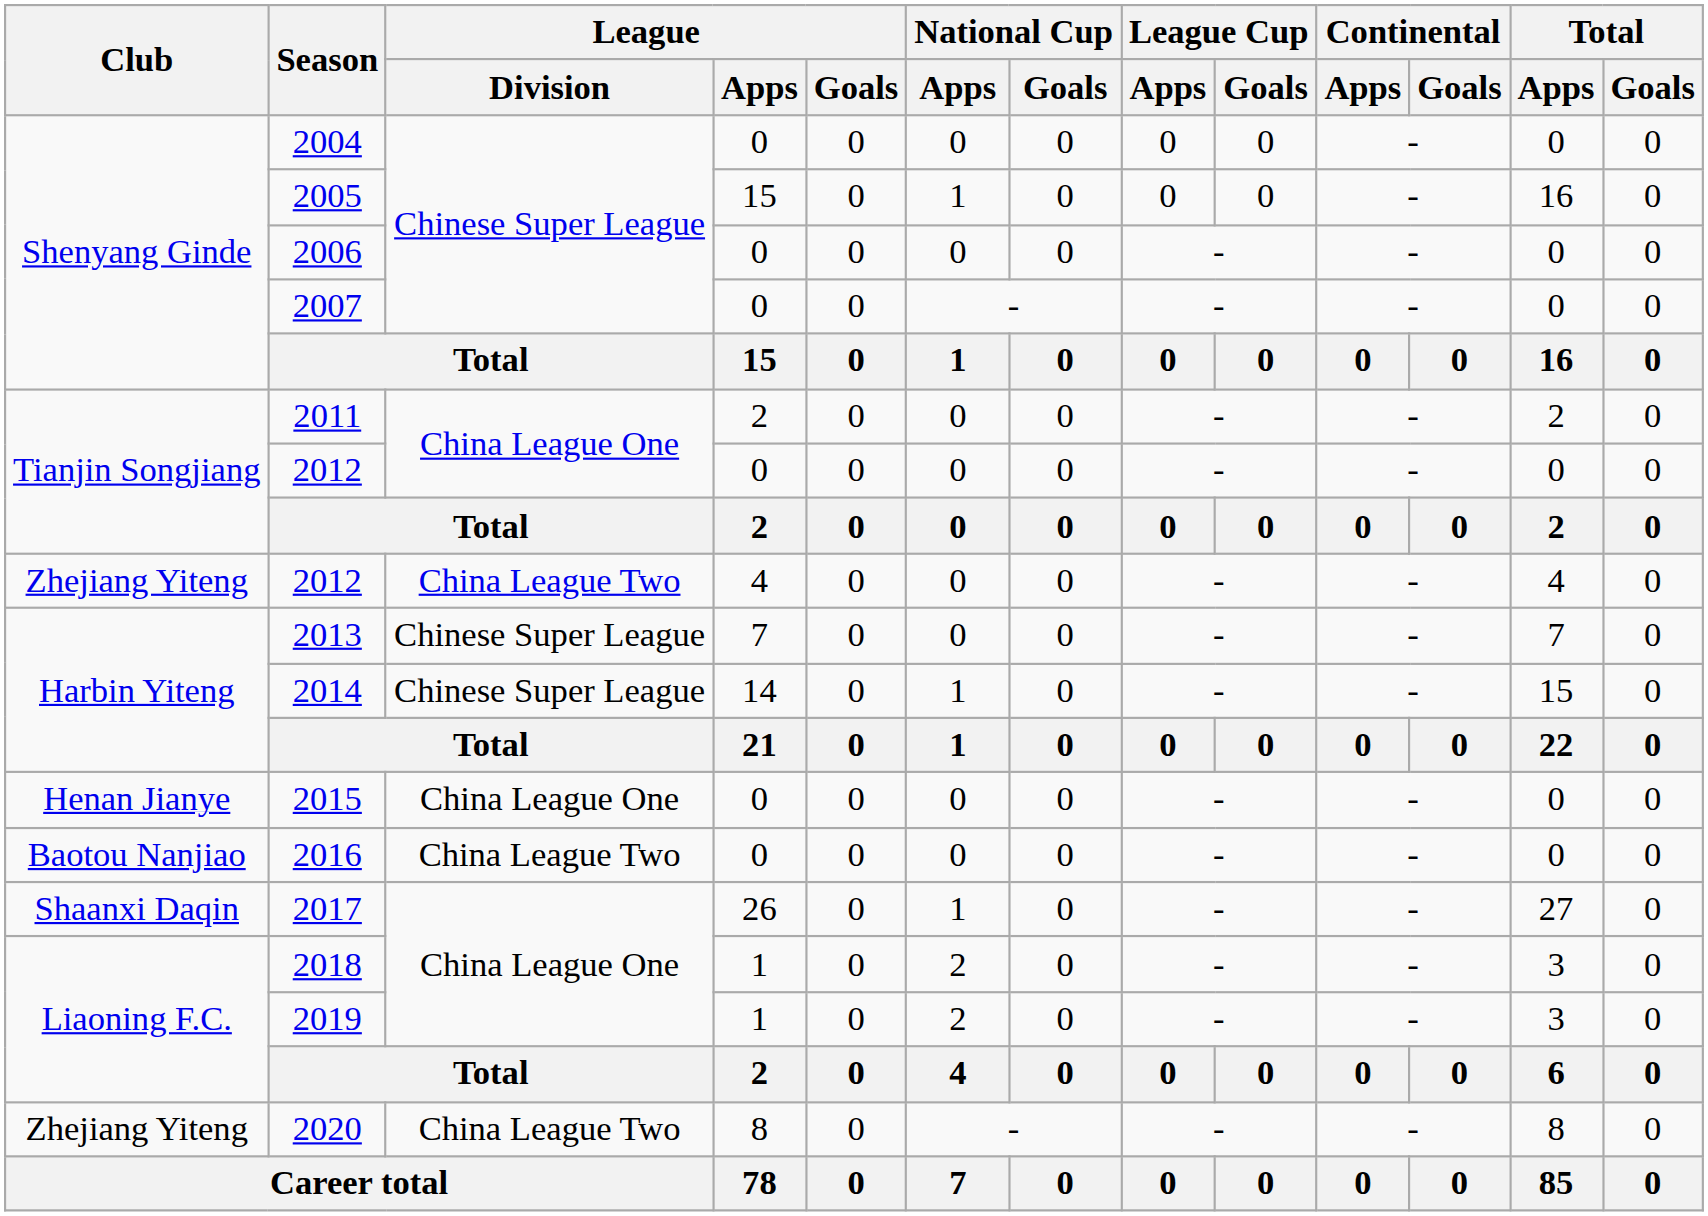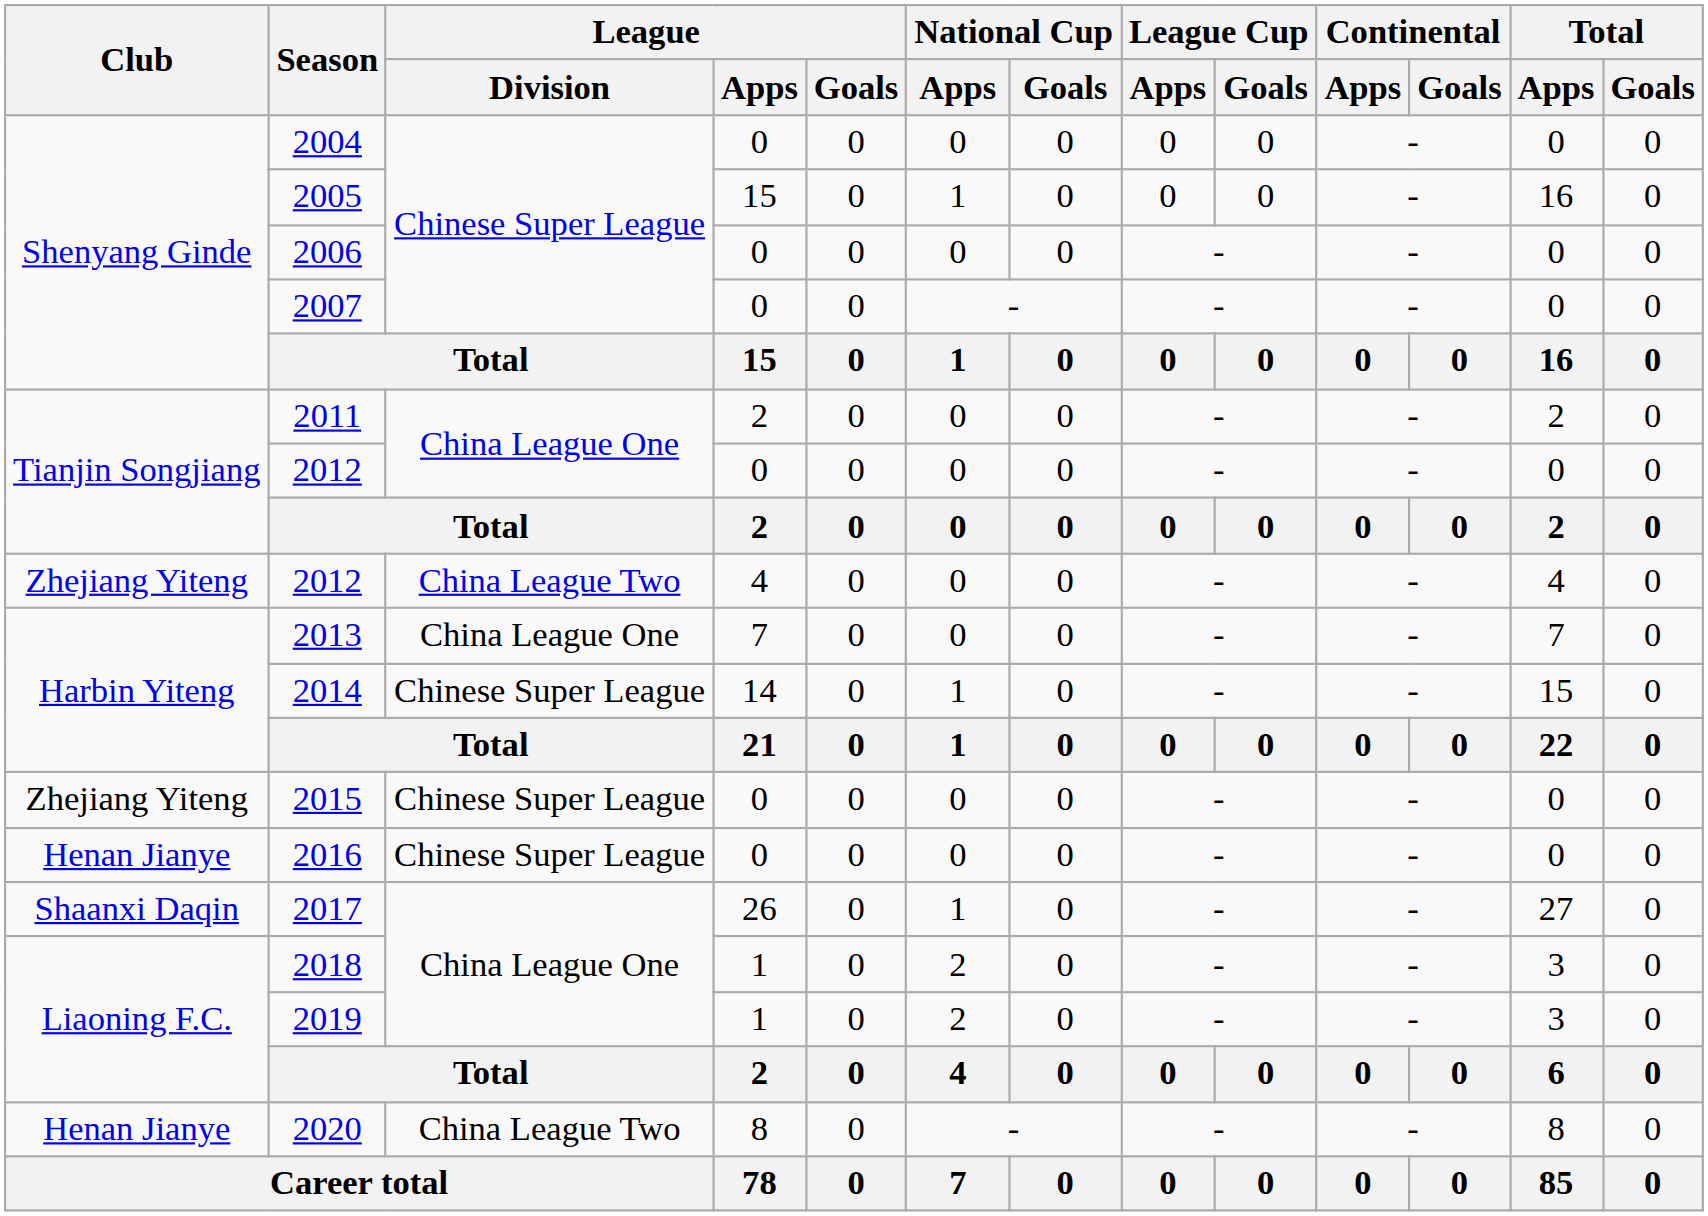 <table class="wikitable" style="text-align: center">
 <tr>
 <th rowspan="2">Club</th>
 <th rowspan="2">Season</th>
 <th colspan="3">League</th>
 <th colspan="2">National Cup</th>
 <th colspan="2">League Cup</th>
 <th colspan="2">Continental</th>
 <th colspan="2">Total</th>
 </tr>
 <tr>
 <th>Division</th>
 <th>Apps</th>
 <th>Goals</th>
 <th>Apps</th>
 <th>Goals</th>
 <th>Apps</th>
 <th>Goals</th>
 <th>Apps</th>
 <th>Goals</th>
 <th>Apps</th>
 <th>Goals</th>
 </tr>
 <tr>
 <td rowspan=5><a href='#'>Shenyang Ginde</a></td>
 <td><a href='#'>2004</a></td>
 <td rowspan="4"><a href='#'>Chinese Super League</a></td>
 <td>0</td>
 <td>0</td>
 <td>0</td>
 <td>0</td>
 <td>0</td>
 <td>0</td>
 <td colspan="2">-</td>
 <td>0</td>
 <td>0</td>
 </tr>
 <tr>
 <td><a href='#'>2005</a></td>
 <td>15</td>
 <td>0</td>
 <td>1</td>
 <td>0</td>
 <td>0</td>
 <td>0</td>
 <td colspan="2">-</td>
 <td>16</td>
 <td>0</td>
 </tr>
 <tr>
 <td><a href='#'>2006</a></td>
 <td>0</td>
 <td>0</td>
 <td>0</td>
 <td>0</td>
 <td colspan="2">-</td>
 <td colspan="2">-</td>
 <td>0</td>
 <td>0</td>
 </tr>
 <tr>
 <td><a href='#'>2007</a></td>
 <td>0</td>
 <td>0</td>
 <td colspan="2">-</td>
 <td colspan="2">-</td>
 <td colspan="2">-</td>
 <td>0</td>
 <td>0</td>
 </tr>
 <tr>
 <th colspan="2"><strong>Total</strong></th>
 <th>15</th>
 <th>0</th>
 <th>1</th>
 <th>0</th>
 <th>0</th>
 <th>0</th>
 <th>0</th>
 <th>0</th>
 <th>16</th>
 <th>0</th>
 </tr>
 <tr>
 <td rowspan=3><a href='#'>Tianjin Songjiang</a></td>
 <td><a href='#'>2011</a></td>
 <td rowspan="2"><a href='#'>China League One</a></td>
 <td>2</td>
 <td>0</td>
 <td>0</td>
 <td>0</td>
 <td colspan="2">-</td>
 <td colspan="2">-</td>
 <td>2</td>
 <td>0</td>
 </tr>
 <tr>
 <td><a href='#'>2012</a></td>
 <td>0</td>
 <td>0</td>
 <td>0</td>
 <td>0</td>
 <td colspan="2">-</td>
 <td colspan="2">-</td>
 <td>0</td>
 <td>0</td>
 </tr>
 <tr>
 <th colspan="2"><strong>Total</strong></th>
 <th>2</th>
 <th>0</th>
 <th>0</th>
 <th>0</th>
 <th>0</th>
 <th>0</th>
 <th>0</th>
 <th>0</th>
 <th>2</th>
 <th>0</th>
 </tr>
 <tr>
 <td><a href='#'>Zhejiang Yiteng</a></td>
 <td><a href='#'>2012</a></td>
 <td><a href='#'>China League Two</a></td>
 <td>4</td>
 <td>0</td>
 <td>0</td>
 <td>0</td>
 <td colspan="2">-</td>
 <td colspan="2">-</td>
 <td>4</td>
 <td>0</td>
 </tr>
 <tr>
 <td rowspan=3><a href='#'>Harbin Yiteng</a></td>
 <td><a href='#'>2013</a></td>
-<td>Chinese Super League</td>
+<td>China League One</td>
 <td>7</td>
 <td>0</td>
 <td>0</td>
 <td>0</td>
 <td colspan="2">-</td>
 <td colspan="2">-</td>
 <td>7</td>
 <td>0</td>
 </tr>
 <tr>
 <td><a href='#'>2014</a></td>
 <td>Chinese Super League</td>
 <td>14</td>
 <td>0</td>
 <td>1</td>
 <td>0</td>
 <td colspan="2">-</td>
 <td colspan="2">-</td>
 <td>15</td>
 <td>0</td>
 </tr>
 <tr>
 <th colspan="2"><strong>Total</strong></th>
 <th>21</th>
 <th>0</th>
 <th>1</th>
 <th>0</th>
 <th>0</th>
 <th>0</th>
 <th>0</th>
 <th>0</th>
 <th>22</th>
 <th>0</th>
 </tr>
 <tr>
-<td><a href='#'>Henan Jianye</a></td>
+<td>Zhejiang Yiteng</td>
 <td><a href='#'>2015</a></td>
-<td>China League One</td>
+<td>Chinese Super League</td>
 <td>0</td>
 <td>0</td>
 <td>0</td>
 <td>0</td>
 <td colspan="2">-</td>
 <td colspan="2">-</td>
 <td>0</td>
 <td>0</td>
 </tr>
 <tr>
-<td><a href='#'>Baotou Nanjiao</a></td>
+<td><a href='#'>Henan Jianye</a></td>
 <td><a href='#'>2016</a></td>
-<td>China League Two</td>
+<td>Chinese Super League</td>
 <td>0</td>
 <td>0</td>
 <td>0</td>
 <td>0</td>
 <td colspan="2">-</td>
 <td colspan="2">-</td>
 <td>0</td>
 <td>0</td>
 </tr>
 <tr>
 <td><a href='#'>Shaanxi Daqin</a></td>
 <td><a href='#'>2017</a></td>
 <td rowspan=3>China League One</td>
 <td>26</td>
 <td>0</td>
 <td>1</td>
 <td>0</td>
 <td colspan="2">-</td>
 <td colspan="2">-</td>
 <td>27</td>
 <td>0</td>
 </tr>
 <tr>
 <td rowspan=3><a href='#'>Liaoning F.C.</a></td>
 <td><a href='#'>2018</a></td>
 <td>1</td>
 <td>0</td>
 <td>2</td>
 <td>0</td>
 <td colspan="2">-</td>
 <td colspan="2">-</td>
 <td>3</td>
 <td>0</td>
 </tr>
 <tr>
 <td><a href='#'>2019</a></td>
 <td>1</td>
 <td>0</td>
 <td>2</td>
 <td>0</td>
 <td colspan="2">-</td>
 <td colspan="2">-</td>
 <td>3</td>
 <td>0</td>
 </tr>
 <tr>
 <th colspan="2"><strong>Total</strong></th>
 <th>2</th>
 <th>0</th>
 <th>4</th>
 <th>0</th>
 <th>0</th>
 <th>0</th>
 <th>0</th>
 <th>0</th>
 <th>6</th>
 <th>0</th>
 </tr>
 <tr>
-<td>Zhejiang Yiteng</td>
+<td><a href='#'>Henan Jianye</a></td>
 <td><a href='#'>2020</a></td>
 <td>China League Two</td>
 <td>8</td>
 <td>0</td>
 <td colspan="2">-</td>
 <td colspan="2">-</td>
 <td colspan="2">-</td>
 <td>8</td>
 <td>0</td>
 </tr>
 <tr>
 <th colspan=3>Career total</th>
 <th>78</th>
 <th>0</th>
 <th>7</th>
 <th>0</th>
 <th>0</th>
 <th>0</th>
 <th>0</th>
 <th>0</th>
 <th>85</th>
 <th>0</th>
 </tr>
 </table>
